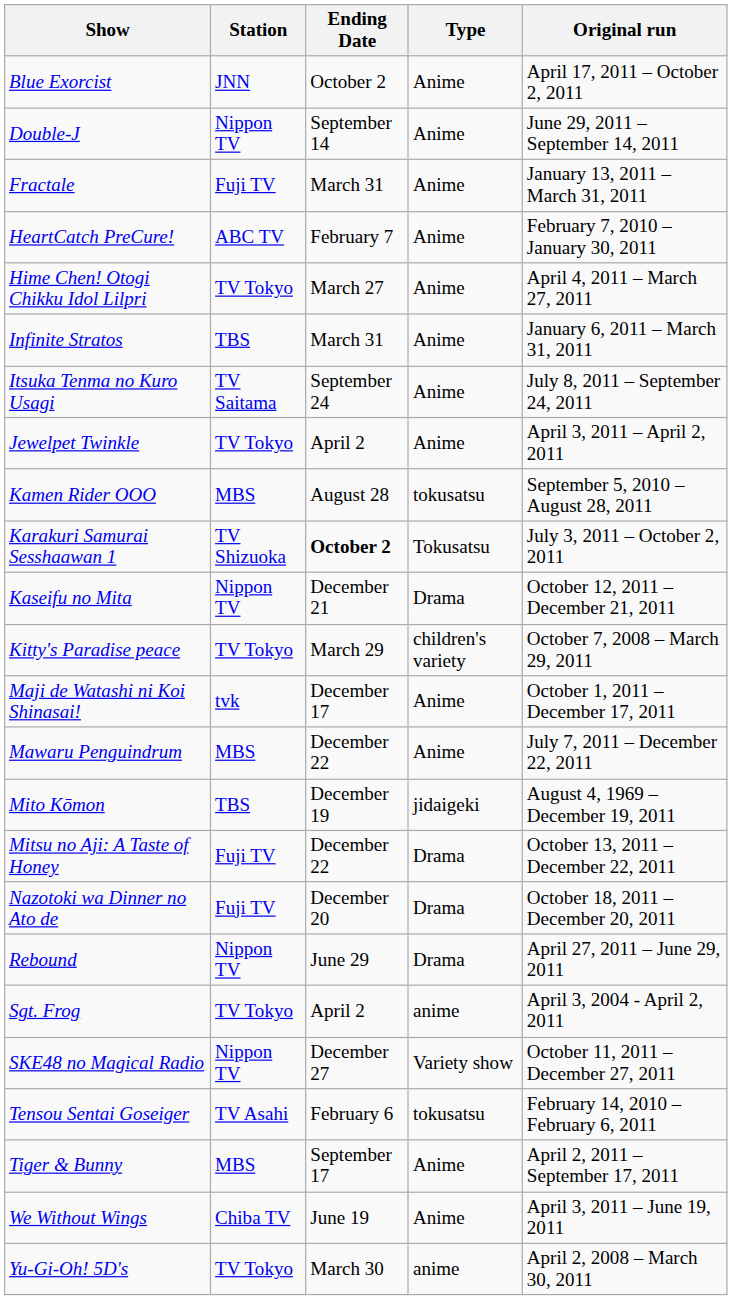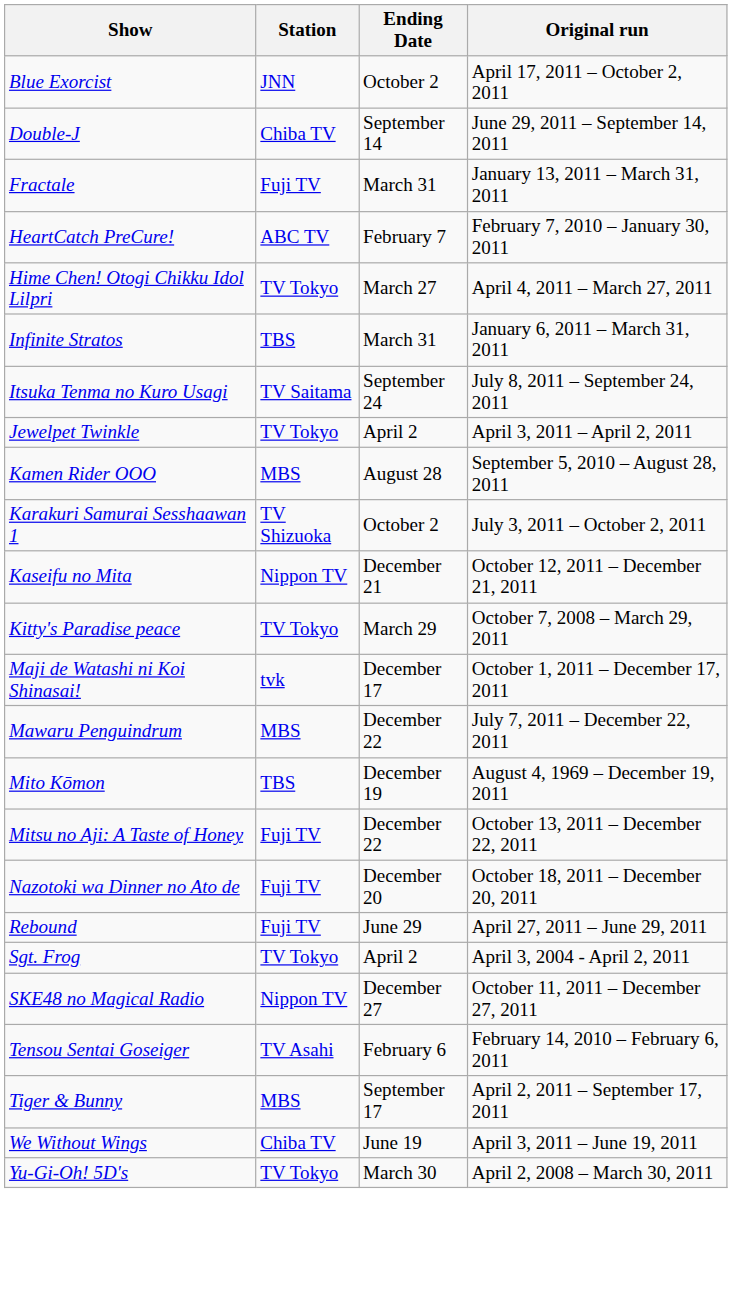 <table class="wikitable sortable">
 <tr>
 <th>Show</th>
 <th>Station</th>
 <th>Ending Date</th>
-<th>Type</th>
 <th>Original run</th>
 </tr>
 <tr>
 <td><em><a href='#'>Blue Exorcist</a></em></td>
 <td><a href='#'>JNN</a></td>
 <td>October 2</td>
-<td>Anime</td>
 <td>April 17, 2011 – October 2, 2011</td>
 </tr>
 <tr>
 <td><em><a href='#'>Double-J</a></em></td>
-<td><a href='#'>Nippon TV</a></td>
+<td><a href='#'>Chiba TV</a></td>
 <td>September 14</td>
-<td>Anime</td>
 <td>June 29, 2011 – September 14, 2011</td>
 </tr>
 <tr>
 <td><em><a href='#'>Fractale</a></em></td>
 <td><a href='#'>Fuji TV</a></td>
 <td>March 31</td>
-<td>Anime</td>
 <td>January 13, 2011 – March 31, 2011</td>
 </tr>
 <tr>
 <td><em><a href='#'>HeartCatch PreCure!</a></em></td>
 <td><a href='#'>ABC TV</a></td>
 <td>February 7</td>
-<td>Anime</td>
 <td>February 7, 2010 – January 30, 2011</td>
 </tr>
 <tr>
 <td><em><a href='#'>Hime Chen! Otogi Chikku Idol Lilpri</a></em></td>
 <td><a href='#'>TV Tokyo</a></td>
 <td>March 27</td>
-<td>Anime</td>
 <td>April 4, 2011 – March 27, 2011</td>
 </tr>
 <tr>
 <td><em><a href='#'>Infinite Stratos</a></em></td>
 <td><a href='#'>TBS</a></td>
 <td>March 31</td>
-<td>Anime</td>
 <td>January 6, 2011 – March 31, 2011</td>
 </tr>
 <tr>
 <td><em><a href='#'>Itsuka Tenma no Kuro Usagi</a></em></td>
 <td><a href='#'>TV Saitama</a></td>
 <td>September 24</td>
-<td>Anime</td>
 <td>July 8, 2011 – September 24, 2011</td>
 </tr>
 <tr>
 <td><em><a href='#'>Jewelpet Twinkle</a></em></td>
 <td><a href='#'>TV Tokyo</a></td>
 <td>April 2</td>
-<td>Anime</td>
 <td>April 3, 2011 – April 2, 2011</td>
 </tr>
 <tr>
 <td><em><a href='#'>Kamen Rider OOO</a></em></td>
 <td><a href='#'>MBS</a></td>
 <td>August 28</td>
-<td>tokusatsu</td>
 <td>September 5, 2010 – August 28, 2011</td>
 </tr>
 <tr>
 <td><em><a href='#'>Karakuri Samurai Sesshaawan 1</a></em></td>
 <td><a href='#'>TV Shizuoka</a></td>
-<td><strong>October 2</strong></td>
-<td>Tokusatsu</td>
+<td>October 2</td>
 <td>July 3, 2011 – October 2, 2011</td>
 </tr>
 <tr>
 <td><em><a href='#'>Kaseifu no Mita</a></em></td>
 <td><a href='#'>Nippon TV</a></td>
 <td>December 21</td>
-<td>Drama</td>
 <td>October 12, 2011 – December 21, 2011</td>
 </tr>
 <tr>
 <td><em><a href='#'>Kitty's Paradise peace</a></em></td>
 <td><a href='#'>TV Tokyo</a></td>
 <td>March 29</td>
-<td>children's variety</td>
 <td>October 7, 2008 – March 29, 2011</td>
 </tr>
 <tr>
 <td><em><a href='#'>Maji de Watashi ni Koi Shinasai!</a></em></td>
 <td><a href='#'>tvk</a></td>
 <td>December 17</td>
-<td>Anime</td>
 <td>October 1, 2011 – December 17, 2011</td>
 </tr>
 <tr>
 <td><em><a href='#'>Mawaru Penguindrum</a></em></td>
 <td><a href='#'>MBS</a></td>
 <td>December 22</td>
-<td>Anime</td>
 <td>July 7, 2011 – December 22, 2011</td>
 </tr>
 <tr>
 <td><em><a href='#'>Mito Kōmon</a></em></td>
 <td><a href='#'>TBS</a></td>
 <td>December 19</td>
-<td>jidaigeki</td>
 <td>August 4, 1969 – December 19, 2011</td>
 </tr>
 <tr>
 <td><em><a href='#'>Mitsu no Aji: A Taste of Honey</a></em></td>
 <td><a href='#'>Fuji TV</a></td>
 <td>December 22</td>
-<td>Drama</td>
 <td>October 13, 2011 – December 22, 2011</td>
 </tr>
 <tr>
 <td><em><a href='#'>Nazotoki wa Dinner no Ato de</a></em></td>
 <td><a href='#'>Fuji TV</a></td>
 <td>December 20</td>
-<td>Drama</td>
 <td>October 18, 2011 – December 20, 2011</td>
 </tr>
 <tr>
 <td><em><a href='#'>Rebound</a></em></td>
-<td><a href='#'>Nippon TV</a></td>
+<td><a href='#'>Fuji TV</a></td>
 <td>June 29</td>
-<td>Drama</td>
 <td>April 27, 2011 – June 29, 2011</td>
 </tr>
 <tr>
 <td><em><a href='#'>Sgt. Frog</a></em></td>
 <td><a href='#'>TV Tokyo</a></td>
 <td>April 2</td>
-<td>anime</td>
 <td>April 3, 2004 - April 2, 2011</td>
 </tr>
 <tr>
 <td><em><a href='#'>SKE48 no Magical Radio</a></em></td>
 <td><a href='#'>Nippon TV</a></td>
 <td>December 27</td>
-<td>Variety show</td>
 <td>October 11, 2011 – December 27, 2011</td>
 </tr>
 <tr>
 <td><em><a href='#'>Tensou Sentai Goseiger</a> </em></td>
 <td><a href='#'>TV Asahi</a></td>
 <td>February 6</td>
-<td>tokusatsu</td>
 <td>February 14, 2010 – February 6, 2011</td>
 </tr>
 <tr>
 <td><em><a href='#'>Tiger & Bunny</a></em></td>
 <td><a href='#'>MBS</a></td>
 <td>September 17</td>
-<td>Anime</td>
 <td>April 2, 2011 – September 17, 2011</td>
 </tr>
 <tr>
 <td><em><a href='#'>We Without Wings</a></em></td>
 <td><a href='#'>Chiba TV</a></td>
 <td>June 19</td>
-<td>Anime</td>
 <td>April 3, 2011 – June 19, 2011</td>
 </tr>
 <tr>
 <td><em><a href='#'>Yu-Gi-Oh! 5D's</a></em></td>
 <td><a href='#'>TV Tokyo</a></td>
 <td>March 30</td>
-<td>anime</td>
 <td>April 2, 2008 – March 30, 2011</td>
 </tr>
 </table>
